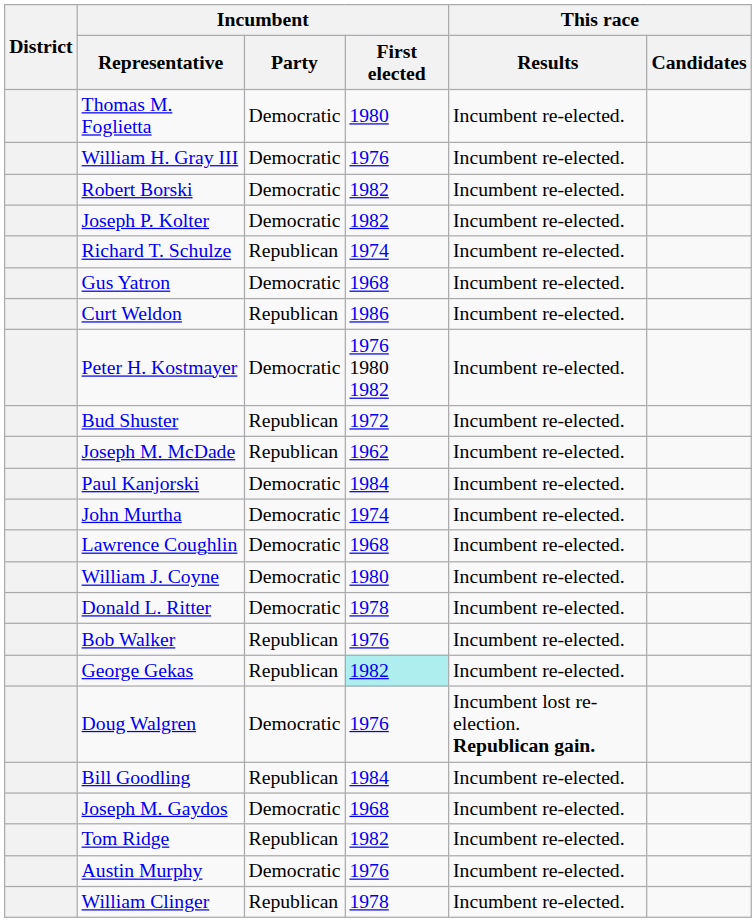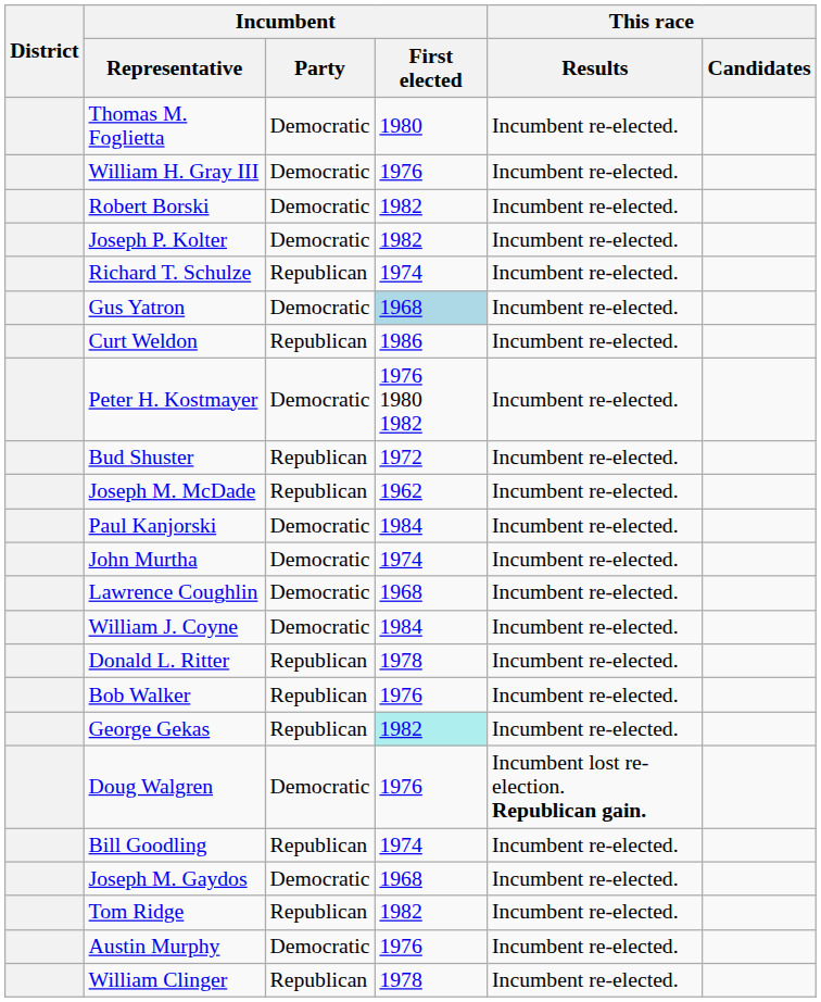 <table class=wikitable>
 <tr>
 <th rowspan=2>District</th>
 <th colspan=3>Incumbent</th>
 <th colspan=2>This race</th>
 </tr>
 <tr>
 <th>Representative</th>
 <th>Party</th>
 <th>First elected</th>
 <th>Results</th>
 <th>Candidates</th>
 </tr>
 <tr>
 <th></th>
 <td><a href='#'>Thomas M. Foglietta</a></td>
 <td>Democratic</td>
 <td><a href='#'>1980</a></td>
 <td>Incumbent re-elected.</td>
 <td nowrap></td>
 </tr>
 <tr>
 <th></th>
 <td><a href='#'>William H. Gray III</a></td>
 <td>Democratic</td>
 <td><a href='#'>1976</a></td>
 <td>Incumbent re-elected.</td>
 <td nowrap></td>
 </tr>
 <tr>
 <th></th>
 <td><a href='#'>Robert Borski</a></td>
 <td>Democratic</td>
 <td><a href='#'>1982</a></td>
 <td>Incumbent re-elected.</td>
 <td nowrap></td>
 </tr>
 <tr>
 <th></th>
 <td><a href='#'>Joseph P. Kolter</a></td>
 <td>Democratic</td>
 <td><a href='#'>1982</a></td>
 <td>Incumbent re-elected.</td>
 <td nowrap></td>
 </tr>
 <tr>
 <th></th>
 <td><a href='#'>Richard T. Schulze</a></td>
 <td>Republican</td>
 <td><a href='#'>1974</a></td>
 <td>Incumbent re-elected.</td>
 <td nowrap></td>
 </tr>
 <tr>
 <th></th>
 <td><a href='#'>Gus Yatron</a></td>
 <td>Democratic</td>
-<td><a href='#'>1968</a></td>
+<td style="background: lightblue;"><a href='#'>1968</a></td>
 <td>Incumbent re-elected.</td>
 <td nowrap></td>
 </tr>
 <tr>
 <th></th>
 <td><a href='#'>Curt Weldon</a></td>
 <td>Republican</td>
 <td><a href='#'>1986</a></td>
 <td>Incumbent re-elected.</td>
 <td nowrap></td>
 </tr>
 <tr>
 <th></th>
 <td><a href='#'>Peter H. Kostmayer</a></td>
 <td>Democratic</td>
 <td><a href='#'>1976</a><br>1980 <br><a href='#'>1982</a></td>
 <td>Incumbent re-elected.</td>
 <td nowrap></td>
 </tr>
 <tr>
 <th></th>
 <td><a href='#'>Bud Shuster</a></td>
 <td>Republican</td>
 <td><a href='#'>1972</a></td>
 <td>Incumbent re-elected.</td>
 <td nowrap></td>
 </tr>
 <tr>
 <th></th>
 <td><a href='#'>Joseph M. McDade</a></td>
 <td>Republican</td>
 <td><a href='#'>1962</a></td>
 <td>Incumbent re-elected.</td>
 <td nowrap></td>
 </tr>
 <tr>
 <th></th>
 <td><a href='#'>Paul Kanjorski</a></td>
 <td>Democratic</td>
 <td><a href='#'>1984</a></td>
 <td>Incumbent re-elected.</td>
 <td nowrap></td>
 </tr>
 <tr>
 <th></th>
 <td><a href='#'>John Murtha</a></td>
 <td>Democratic</td>
 <td><a href='#'>1974</a></td>
 <td>Incumbent re-elected.</td>
 <td nowrap></td>
 </tr>
 <tr>
 <th></th>
 <td><a href='#'>Lawrence Coughlin</a></td>
 <td>Democratic</td>
 <td><a href='#'>1968</a></td>
 <td>Incumbent re-elected.</td>
 <td nowrap></td>
 </tr>
 <tr>
 <th></th>
 <td><a href='#'>William J. Coyne</a></td>
 <td>Democratic</td>
-<td><a href='#'>1980</a></td>
+<td><a href='#'>1984</a></td>
 <td>Incumbent re-elected.</td>
 <td nowrap></td>
 </tr>
 <tr>
 <th></th>
 <td><a href='#'>Donald L. Ritter</a></td>
-<td>Democratic</td>
+<td>Republican</td>
 <td><a href='#'>1978</a></td>
 <td>Incumbent re-elected.</td>
 <td nowrap></td>
 </tr>
 <tr>
 <th></th>
 <td><a href='#'>Bob Walker</a></td>
 <td>Republican</td>
 <td><a href='#'>1976</a></td>
 <td>Incumbent re-elected.</td>
 <td nowrap></td>
 </tr>
 <tr>
 <th></th>
 <td><a href='#'>George Gekas</a></td>
 <td>Republican</td>
 <td style="background: paleturquoise;"><a href='#'>1982</a></td>
 <td>Incumbent re-elected.</td>
 <td nowrap></td>
 </tr>
 <tr>
 <th></th>
 <td><a href='#'>Doug Walgren</a></td>
 <td>Democratic</td>
 <td><a href='#'>1976</a></td>
 <td>Incumbent lost re-election.<br><strong>Republican gain.</strong></td>
 <td nowrap></td>
 </tr>
 <tr>
 <th></th>
 <td><a href='#'>Bill Goodling</a></td>
 <td>Republican</td>
-<td><a href='#'>1984</a></td>
+<td><a href='#'>1974</a></td>
 <td>Incumbent re-elected.</td>
 <td nowrap></td>
 </tr>
 <tr>
 <th></th>
 <td><a href='#'>Joseph M. Gaydos</a></td>
 <td>Democratic</td>
 <td><a href='#'>1968</a></td>
 <td>Incumbent re-elected.</td>
 <td nowrap></td>
 </tr>
 <tr>
 <th></th>
 <td><a href='#'>Tom Ridge</a></td>
 <td>Republican</td>
 <td><a href='#'>1982</a></td>
 <td>Incumbent re-elected.</td>
 <td nowrap></td>
 </tr>
 <tr>
 <th></th>
 <td><a href='#'>Austin Murphy</a></td>
 <td>Democratic</td>
 <td><a href='#'>1976</a></td>
 <td>Incumbent re-elected.</td>
 <td nowrap></td>
 </tr>
 <tr>
 <th></th>
 <td><a href='#'>William Clinger</a></td>
 <td>Republican</td>
 <td><a href='#'>1978</a></td>
 <td>Incumbent re-elected.</td>
 <td nowrap></td>
 </tr>
 </table>
